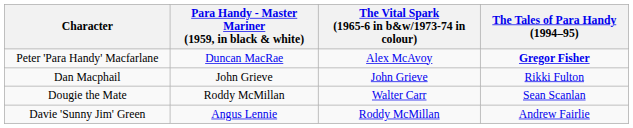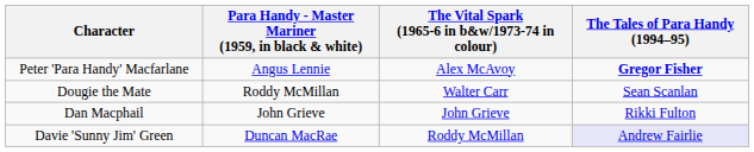 <table class="wikitable" style="text-align:center">
 <tr>
 <th width="220">Character</th>
 <th width="195"><a href='#'>Para Handy - Master Mariner</a><br>(1959, in black & white)</th>
 <th width="215"><a href='#'>The Vital Spark</a><br>(1965-6 in b&w/1973-74 in colour)</th>
 <th width="195"><a href='#'>The Tales of Para Handy</a><br>(1994–95)</th>
 </tr>
 <tr>
 <td>Peter 'Para Handy' Macfarlane</td>
-<td><a href='#'>Duncan MacRae</a></td>
+<td><a href='#'>Angus Lennie</a></td>
 <td><a href='#'>Alex McAvoy</a></td>
 <td><strong><a href='#'>Gregor Fisher</a></strong></td>
+</tr>
+<tr>
+<td>Dougie the Mate</td>
+<td>Roddy McMillan</td>
+<td><a href='#'>Walter Carr</a></td>
+<td><a href='#'>Sean Scanlan</a></td>
 </tr>
 <tr>
 <td>Dan Macphail</td>
 <td>John Grieve</td>
 <td><a href='#'>John Grieve</a></td>
 <td><a href='#'>Rikki Fulton</a></td>
 </tr>
 <tr>
-<td>Dougie the Mate</td>
-<td>Roddy McMillan</td>
-<td><a href='#'>Walter Carr</a></td>
-<td><a href='#'>Sean Scanlan</a></td>
-</tr>
-<tr>
 <td>Davie 'Sunny Jim' Green</td>
-<td><a href='#'>Angus Lennie</a></td>
+<td><a href='#'>Duncan MacRae</a></td>
 <td><a href='#'>Roddy McMillan</a></td>
-<td><a href='#'>Andrew Fairlie</a></td>
+<td style="background: lavender;"><a href='#'>Andrew Fairlie</a></td>
 </tr>
 </table>
